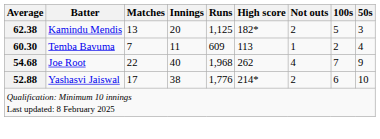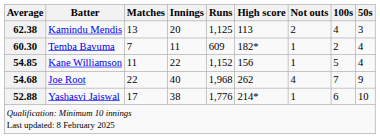 <table class="wikitable">
 <tr>
 <th>Average</th>
 <th>Batter</th>
 <th>Matches</th>
 <th>Innings</th>
 <th>Runs</th>
 <th>High score</th>
 <th>Not outs</th>
 <th>100s</th>
 <th>50s</th>
 </tr>
 <tr>
 <th>62.38</th>
 <td> <a href='#'>Kamindu Mendis</a></td>
 <td>13</td>
 <td>20</td>
 <td>1,125</td>
-<td>182*</td>
+<td>113</td>
 <td>2</td>
-<td>5</td>
+<td>4</td>
 <td>3</td>
 </tr>
 <tr>
 <th>60.30</th>
 <td> <a href='#'>Temba Bavuma</a></td>
 <td>7</td>
 <td>11</td>
 <td>609</td>
-<td>113</td>
+<td>182*</td>
 <td>1</td>
 <td>2</td>
+<td>4</td>
+</tr>
+<tr>
+<th>54.85</th>
+<td> <a href='#'>Kane Williamson</a></td>
+<td>11</td>
+<td>22</td>
+<td>1,152</td>
+<td>156</td>
+<td>1</td>
+<td>5</td>
 <td>4</td>
 </tr>
 <tr>
 <th>54.68</th>
 <td> <a href='#'>Joe Root</a></td>
 <td>22</td>
 <td>40</td>
 <td>1,968</td>
 <td>262</td>
 <td>4</td>
 <td>7</td>
 <td>9</td>
 </tr>
 <tr>
 <th>52.88</th>
 <td> <a href='#'>Yashasvi Jaiswal</a></td>
 <td>17</td>
 <td>38</td>
 <td>1,776</td>
 <td>214*</td>
-<td>2</td>
+<td>1</td>
 <td>6</td>
 <td>10</td>
 </tr>
 <tr class="sortbottom">
 <td colspan="9"><small> <em>Qualification: Minimum 10 innings</em><br>Last updated: 8 February 2025</small></td>
 </tr>
 </table>
